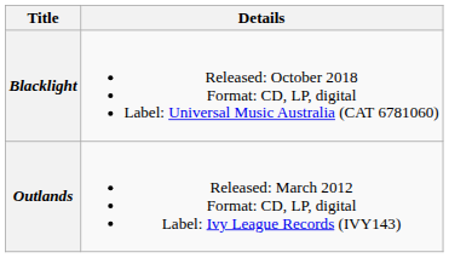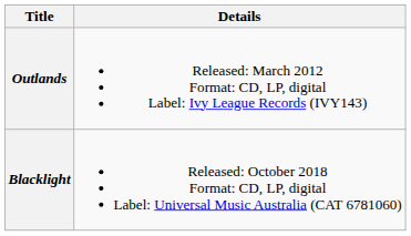 <table class="wikitable plainrowheaders" style="text-align:center;" border="1">
 <tr>
 <th>Title</th>
 <th>Details</th>
 </tr>
 <tr>
+<th scope="row"><em>Outlands</em></th>
+<td><br><ul><li>Released: March 2012</li><li>Format: CD, LP, digital</li><li>Label: <a href='#'>Ivy League Records</a> (IVY143)</li></ul></td>
+</tr>
+<tr>
 <th scope="row"><em>Blacklight</em></th>
 <td><br><ul><li>Released: October 2018</li><li>Format: CD, LP, digital</li><li>Label: <a href='#'>Universal Music Australia</a> (CAT 6781060)</li></ul></td>
 </tr>
-<tr>
-<th scope="row"><em>Outlands</em></th>
-<td><br><ul><li>Released: March 2012</li><li>Format: CD, LP, digital</li><li>Label: <a href='#'>Ivy League Records</a> (IVY143)</li></ul></td>
-</tr>
 </table>
